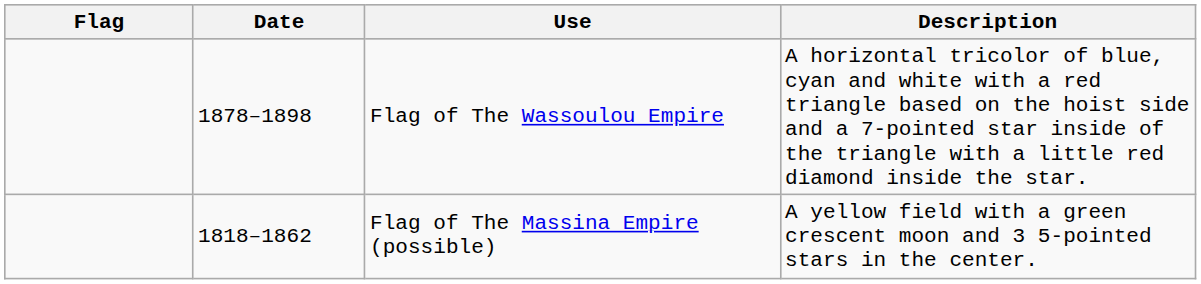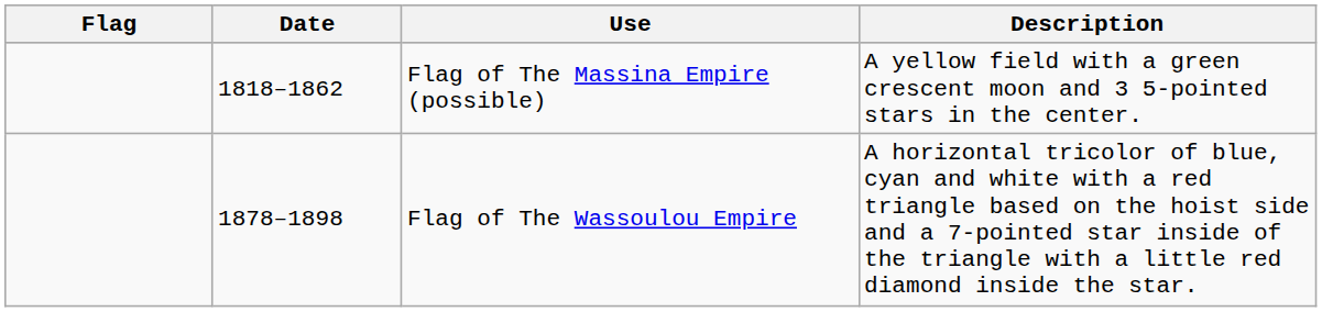 <table class="wikitable">
 <tr>
 <th style="width:110px;">Flag</th>
 <th style="width:100px;">Date</th>
 <th style="width:250px;">Use</th>
 <th style="width:250px;">Description</th>
 </tr>
 <tr>
 <td></td>
+<td>1818–1862</td>
+<td>Flag of The <a href='#'>Massina Empire</a> (possible)</td>
+<td>A yellow field with a green crescent moon and 3 5-pointed stars in the center.</td>
+</tr>
+<tr>
+<td></td>
 <td>1878–1898</td>
 <td>Flag of The <a href='#'>Wassoulou Empire</a></td>
 <td>A horizontal tricolor of blue, cyan and white with a red triangle based on the hoist side and a 7-pointed star inside of the triangle with a little red diamond inside the star.</td>
 </tr>
-<tr>
-<td></td>
-<td>1818–1862</td>
-<td>Flag of The <a href='#'>Massina Empire</a> (possible)</td>
-<td>A yellow field with a green crescent moon and 3 5-pointed stars in the center.</td>
-</tr>
 </table>
